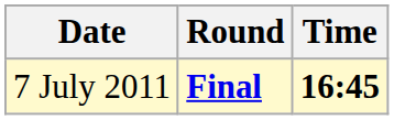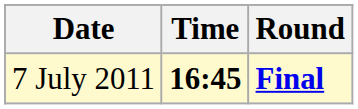 <table class="wikitable">
 <tr>
 <th>Date</th>
+<th>Time</th>
 <th>Round</th>
-<th>Time</th>
 </tr>
 <tr style=background:lemonchiffon>
 <td>7 July 2011</td>
+<td><strong>16:45</strong></td>
 <td><strong><a href='#'>Final</a></strong></td>
-<td><strong>16:45</strong></td>
 </tr>
 </table>
